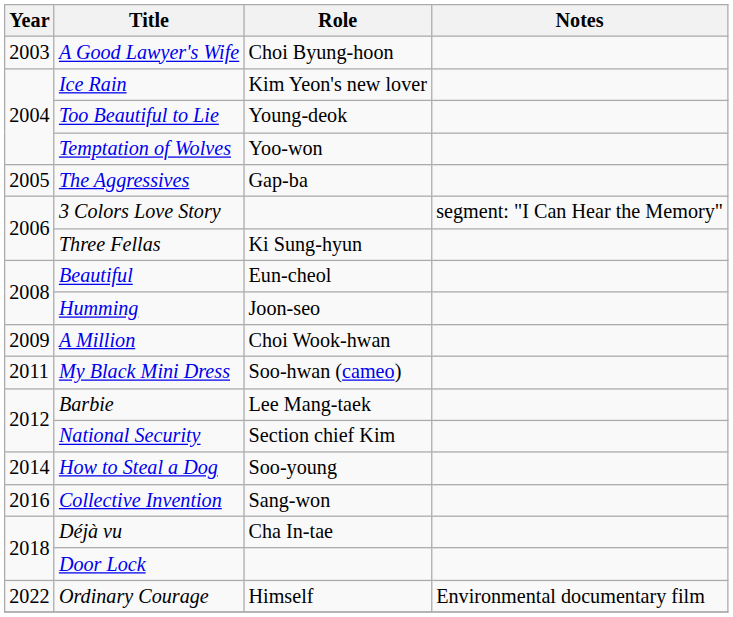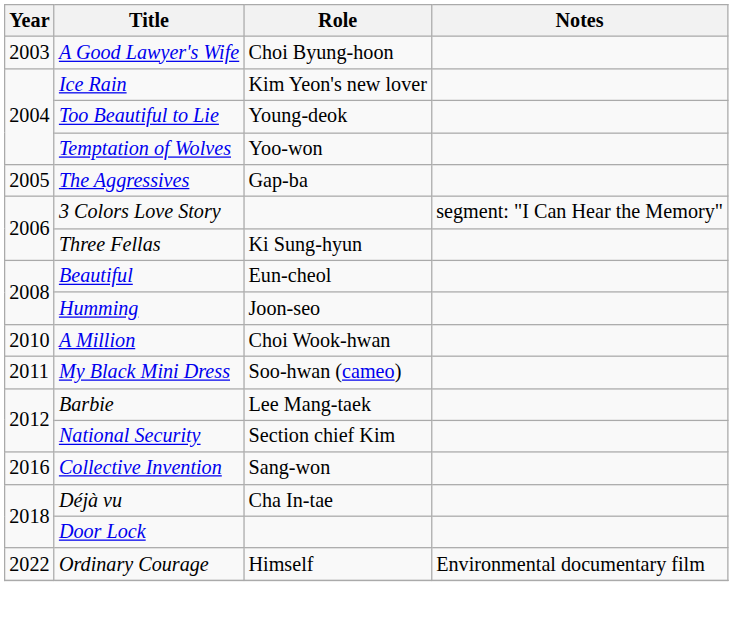 <table class="wikitable">
 <tr>
 <th>Year</th>
 <th>Title</th>
 <th>Role</th>
 <th>Notes</th>
 </tr>
 <tr>
 <td>2003</td>
 <td><em><a href='#'>A Good Lawyer's Wife</a></em></td>
 <td>Choi Byung-hoon</td>
 <td></td>
 </tr>
 <tr>
 <td rowspan=3>2004</td>
 <td><em><a href='#'>Ice Rain</a></em></td>
 <td>Kim Yeon's new lover</td>
 <td></td>
 </tr>
 <tr>
 <td><em><a href='#'>Too Beautiful to Lie</a></em></td>
 <td>Young-deok</td>
 <td></td>
 </tr>
 <tr>
 <td><em><a href='#'>Temptation of Wolves</a></em></td>
 <td>Yoo-won</td>
 <td></td>
 </tr>
 <tr>
 <td>2005</td>
 <td><em><a href='#'>The Aggressives</a></em></td>
 <td>Gap-ba</td>
 <td></td>
 </tr>
 <tr>
 <td rowspan=2>2006</td>
 <td><em>3 Colors Love Story</em></td>
 <td></td>
 <td>segment: "I Can Hear the Memory"</td>
 </tr>
 <tr>
 <td><em>Three Fellas</em></td>
 <td>Ki Sung-hyun</td>
 <td></td>
 </tr>
 <tr>
 <td rowspan=2>2008</td>
 <td><em><a href='#'>Beautiful</a></em></td>
 <td>Eun-cheol</td>
 <td></td>
 </tr>
 <tr>
 <td><em><a href='#'>Humming</a></em></td>
 <td>Joon-seo</td>
 <td></td>
 </tr>
 <tr>
-<td>2009</td>
+<td>2010</td>
 <td><em><a href='#'>A Million</a></em></td>
 <td>Choi Wook-hwan</td>
 <td></td>
 </tr>
 <tr>
 <td>2011</td>
 <td><em><a href='#'>My Black Mini Dress</a></em></td>
 <td>Soo-hwan (<a href='#'>cameo</a>)</td>
 <td></td>
 </tr>
 <tr>
 <td rowspan=2>2012</td>
 <td><em>Barbie</em></td>
 <td>Lee Mang-taek</td>
 <td></td>
 </tr>
 <tr>
 <td><em><a href='#'>National Security</a></em></td>
 <td>Section chief Kim</td>
-<td></td>
-</tr>
-<tr>
-<td>2014</td>
-<td><em><a href='#'>How to Steal a Dog</a></em></td>
-<td>Soo-young</td>
 <td></td>
 </tr>
 <tr>
 <td>2016</td>
 <td><em><a href='#'>Collective Invention</a></em></td>
 <td>Sang-won</td>
 <td></td>
 </tr>
 <tr>
 <td rowspan=2>2018</td>
 <td><em>Déjà vu</em></td>
 <td>Cha In-tae</td>
 <td></td>
 </tr>
 <tr>
 <td><em><a href='#'>Door Lock</a></em></td>
 <td></td>
 <td></td>
 </tr>
 <tr>
 <td>2022</td>
 <td><em>Ordinary Courage</em></td>
 <td>Himself</td>
 <td>Environmental documentary film</td>
 </tr>
 <tr>
 </tr>
 </table>
